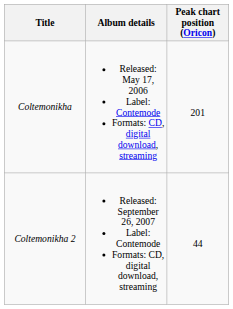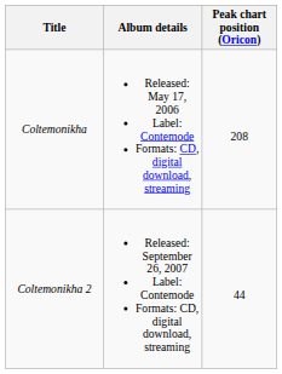 <table class="wikitable plainrowheaders" style="text-align:center;">
 <tr>
 <th scope="col" style="width:8em;">Title</th>
 <th scope="col" style="width:8em;">Album details</th>
 <th scope="col" style="width:6em;">Peak chart position (<a href='#'>Oricon</a>)</th>
 </tr>
 <tr>
 <td><em>Coltemonikha</em></td>
 <td><br><ul><li>Released: May 17, 2006</li><li>Label: <a href='#'>Contemode</a></li><li>Formats: <a href='#'>CD</a>, <a href='#'>digital download</a>, <a href='#'>streaming</a></li></ul></td>
-<td><br>201</td>
+<td><br>208</td>
 </tr>
 <tr>
 <td><em>Coltemonikha 2</em></td>
 <td><br><ul><li>Released: September 26, 2007</li><li>Label: Contemode</li><li>Formats: CD, digital download, streaming</li></ul></td>
 <td><br>44</td>
 </tr>
 </table>
